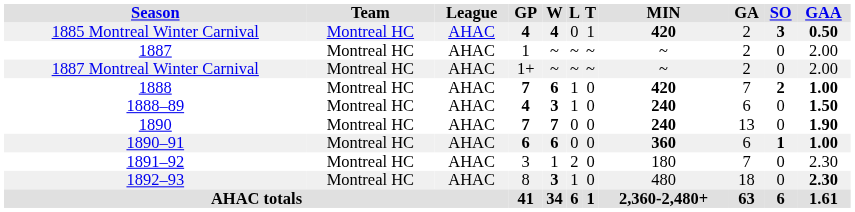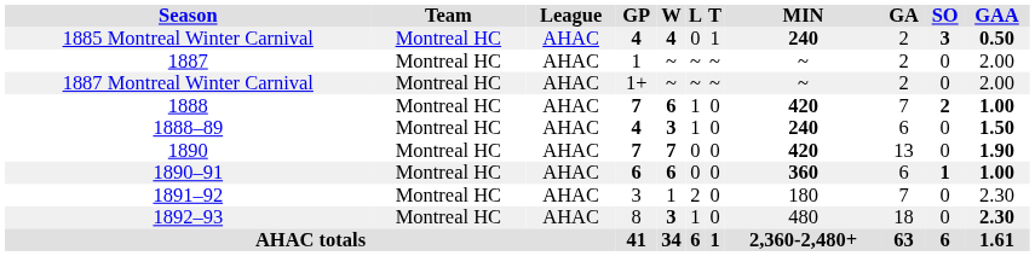 <table BORDER="0" CELLPADDING="0" CELLSPACING="0" width="65%">
 <tr bgcolor="#e0e0e0">
 <th colspan="3" bgcolor="#ffffff"></th>
 <th rowspan="99" bgcolor="#ffffff"></th>
 </tr>
 <tr bgcolor="#e0e0e0" ALIGN="center">
 <th><a href='#'>Season</a></th>
 <th>Team</th>
 <th>League</th>
 <th>GP</th>
 <th>W</th>
 <th>L</th>
 <th>T</th>
 <th>MIN</th>
 <th>GA</th>
 <th><a href='#'>SO</a></th>
 <th><a href='#'>GAA</a></th>
 </tr>
 <tr ALIGN="center" bgcolor="#f0f0f0">
 <td><a href='#'>1885 Montreal Winter Carnival</a></td>
 <td><a href='#'>Montreal HC</a></td>
 <td><a href='#'>AHAC</a></td>
 <td><strong>4</strong></td>
 <td><strong>4</strong></td>
 <td>0</td>
 <td>1</td>
-<td><strong>420</strong></td>
+<td><strong>240</strong></td>
 <td>2</td>
 <td><strong>3</strong></td>
 <td><strong>0.50</strong></td>
 </tr>
 <tr ALIGN="center">
 <td><a href='#'>1887</a></td>
 <td>Montreal HC</td>
 <td>AHAC</td>
 <td>1</td>
 <td>~</td>
 <td>~</td>
 <td>~</td>
 <td>~</td>
 <td>2</td>
 <td>0</td>
 <td>2.00</td>
 </tr>
 <tr ALIGN="center" bgcolor="#f0f0f0">
 <td><a href='#'>1887 Montreal Winter Carnival</a></td>
 <td>Montreal HC</td>
 <td>AHAC</td>
 <td>1+</td>
 <td>~</td>
 <td>~</td>
 <td>~</td>
 <td>~</td>
 <td>2</td>
 <td>0</td>
 <td>2.00</td>
 </tr>
 <tr ALIGN="center">
 <td><a href='#'>1888</a></td>
 <td>Montreal HC</td>
 <td>AHAC</td>
 <td><strong>7</strong></td>
 <td><strong>6</strong></td>
 <td>1</td>
 <td>0</td>
 <td><strong>420</strong></td>
 <td>7</td>
 <td><strong>2</strong></td>
 <td><strong>1.00</strong></td>
 </tr>
 <tr ALIGN="center">
 <td><a href='#'>1888–89</a></td>
 <td>Montreal HC</td>
 <td>AHAC</td>
 <td><strong>4</strong></td>
 <td><strong>3</strong></td>
 <td>1</td>
 <td>0</td>
 <td><strong>240</strong></td>
 <td>6</td>
 <td>0</td>
 <td><strong>1.50</strong></td>
 </tr>
 <tr ALIGN="center">
 <td><a href='#'>1890</a></td>
 <td>Montreal HC</td>
 <td>AHAC</td>
 <td><strong>7</strong></td>
 <td><strong>7</strong></td>
 <td>0</td>
 <td>0</td>
-<td><strong>240</strong></td>
+<td><strong>420</strong></td>
 <td>13</td>
 <td>0</td>
 <td><strong>1.90</strong></td>
 </tr>
 <tr ALIGN="center" bgcolor="#f0f0f0">
 <td><a href='#'>1890–91</a></td>
 <td>Montreal HC</td>
 <td>AHAC</td>
 <td><strong>6</strong></td>
 <td><strong>6</strong></td>
 <td>0</td>
 <td>0</td>
 <td><strong>360</strong></td>
 <td>6</td>
 <td><strong>1</strong></td>
 <td><strong>1.00</strong></td>
 </tr>
 <tr ALIGN="center">
 <td><a href='#'>1891–92</a></td>
 <td>Montreal HC</td>
 <td>AHAC</td>
 <td>3</td>
 <td>1</td>
 <td>2</td>
 <td>0</td>
 <td>180</td>
 <td>7</td>
 <td>0</td>
 <td>2.30</td>
 </tr>
 <tr ALIGN="center" bgcolor="#f0f0f0">
 <td><a href='#'>1892–93</a></td>
 <td>Montreal HC</td>
 <td>AHAC</td>
 <td>8</td>
 <td><strong>3</strong></td>
 <td>1</td>
 <td>0</td>
 <td>480</td>
 <td>18</td>
 <td>0</td>
 <td><strong>2.30</strong></td>
 </tr>
 <tr bgcolor="#e0e0e0">
 <th colspan="3">AHAC totals</th>
 <th>41</th>
 <th>34</th>
 <th>6</th>
 <th>1</th>
 <th>2,360-2,480+</th>
 <th>63</th>
 <th>6</th>
 <th>1.61</th>
 </tr>
 </table>
